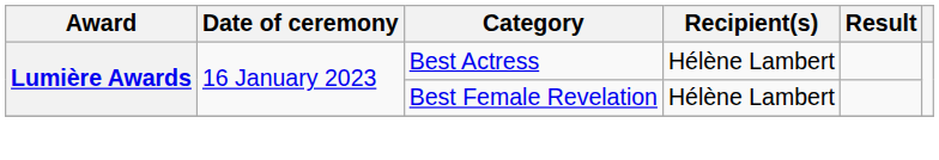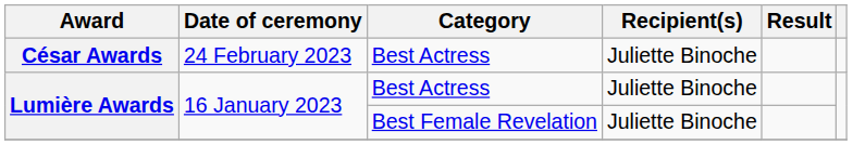 <table class="wikitable sortable plainrowheaders">
 <tr>
 <th scope="col">Award</th>
 <th scope="col">Date of ceremony</th>
 <th scope="col">Category</th>
 <th scope="col">Recipient(s)</th>
 <th scope="col">Result</th>
 <th scope="col" class="unsortable"></th>
 </tr>
 <tr>
+<th scope="row"><a href='#'>César Awards</a></th>
+<td><a href='#'>24 February 2023</a></td>
+<td><a href='#'>Best Actress</a></td>
+<td>Juliette Binoche</td>
+<td></td>
+<td align="center"></td>
+</tr>
+<tr>
 <th rowspan="2" scope="row"><a href='#'>Lumière Awards</a></th>
 <td rowspan="2"><a href='#'>16 January 2023</a></td>
 <td><a href='#'>Best Actress</a></td>
-<td>Hélène Lambert</td>
+<td>Juliette Binoche</td>
 <td></td>
 <td rowspan="2" align="center"></td>
 </tr>
 <tr>
 <td><a href='#'>Best Female Revelation</a></td>
-<td>Hélène Lambert</td>
+<td>Juliette Binoche</td>
 <td></td>
 </tr>
 <tr>
 </tr>
 </table>
